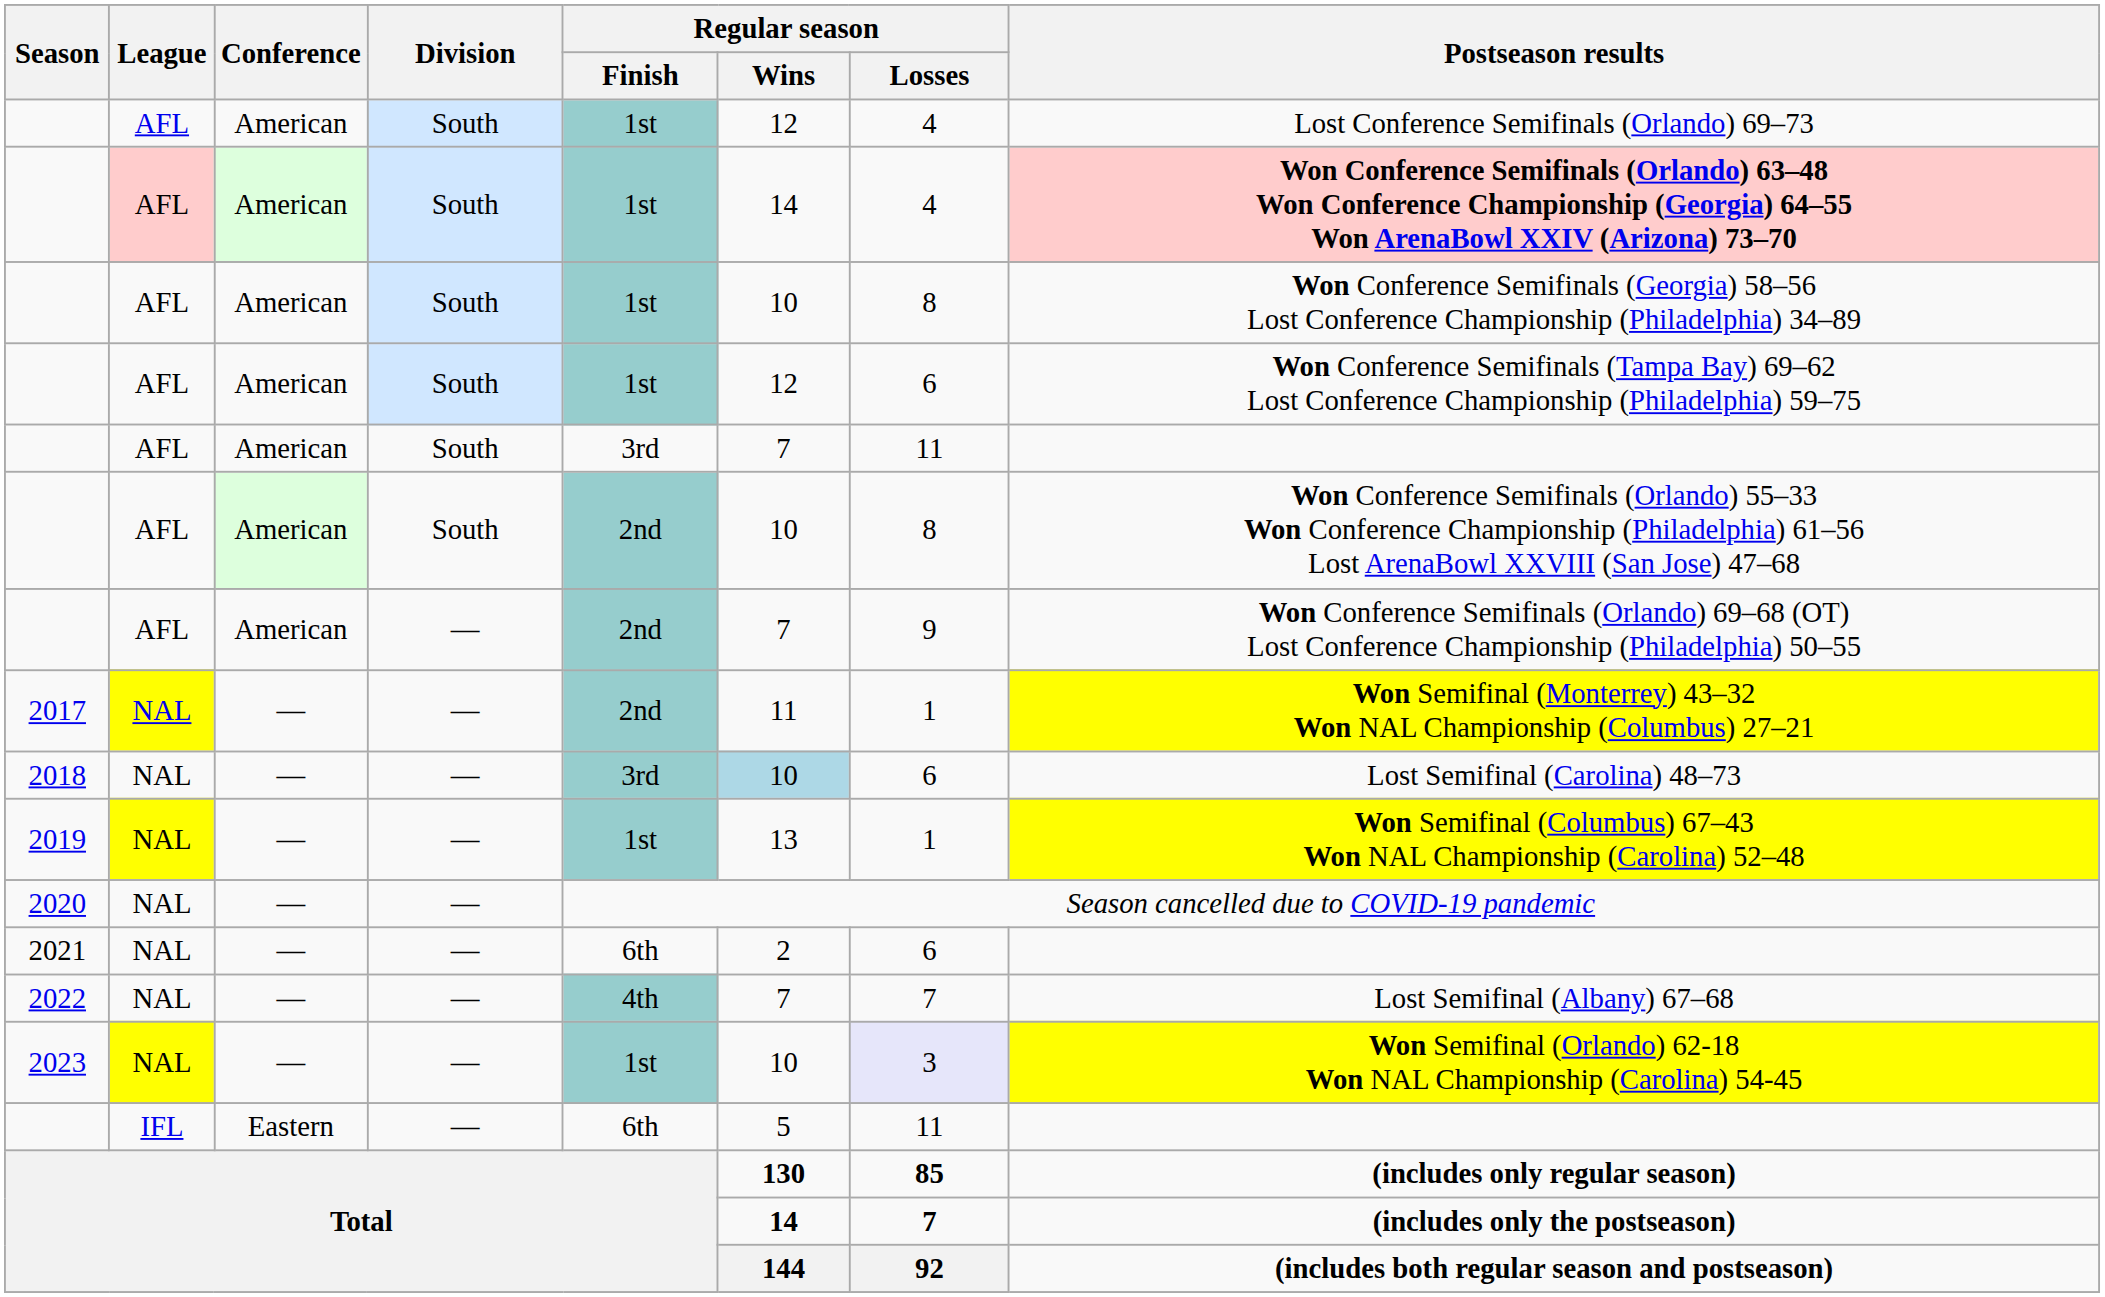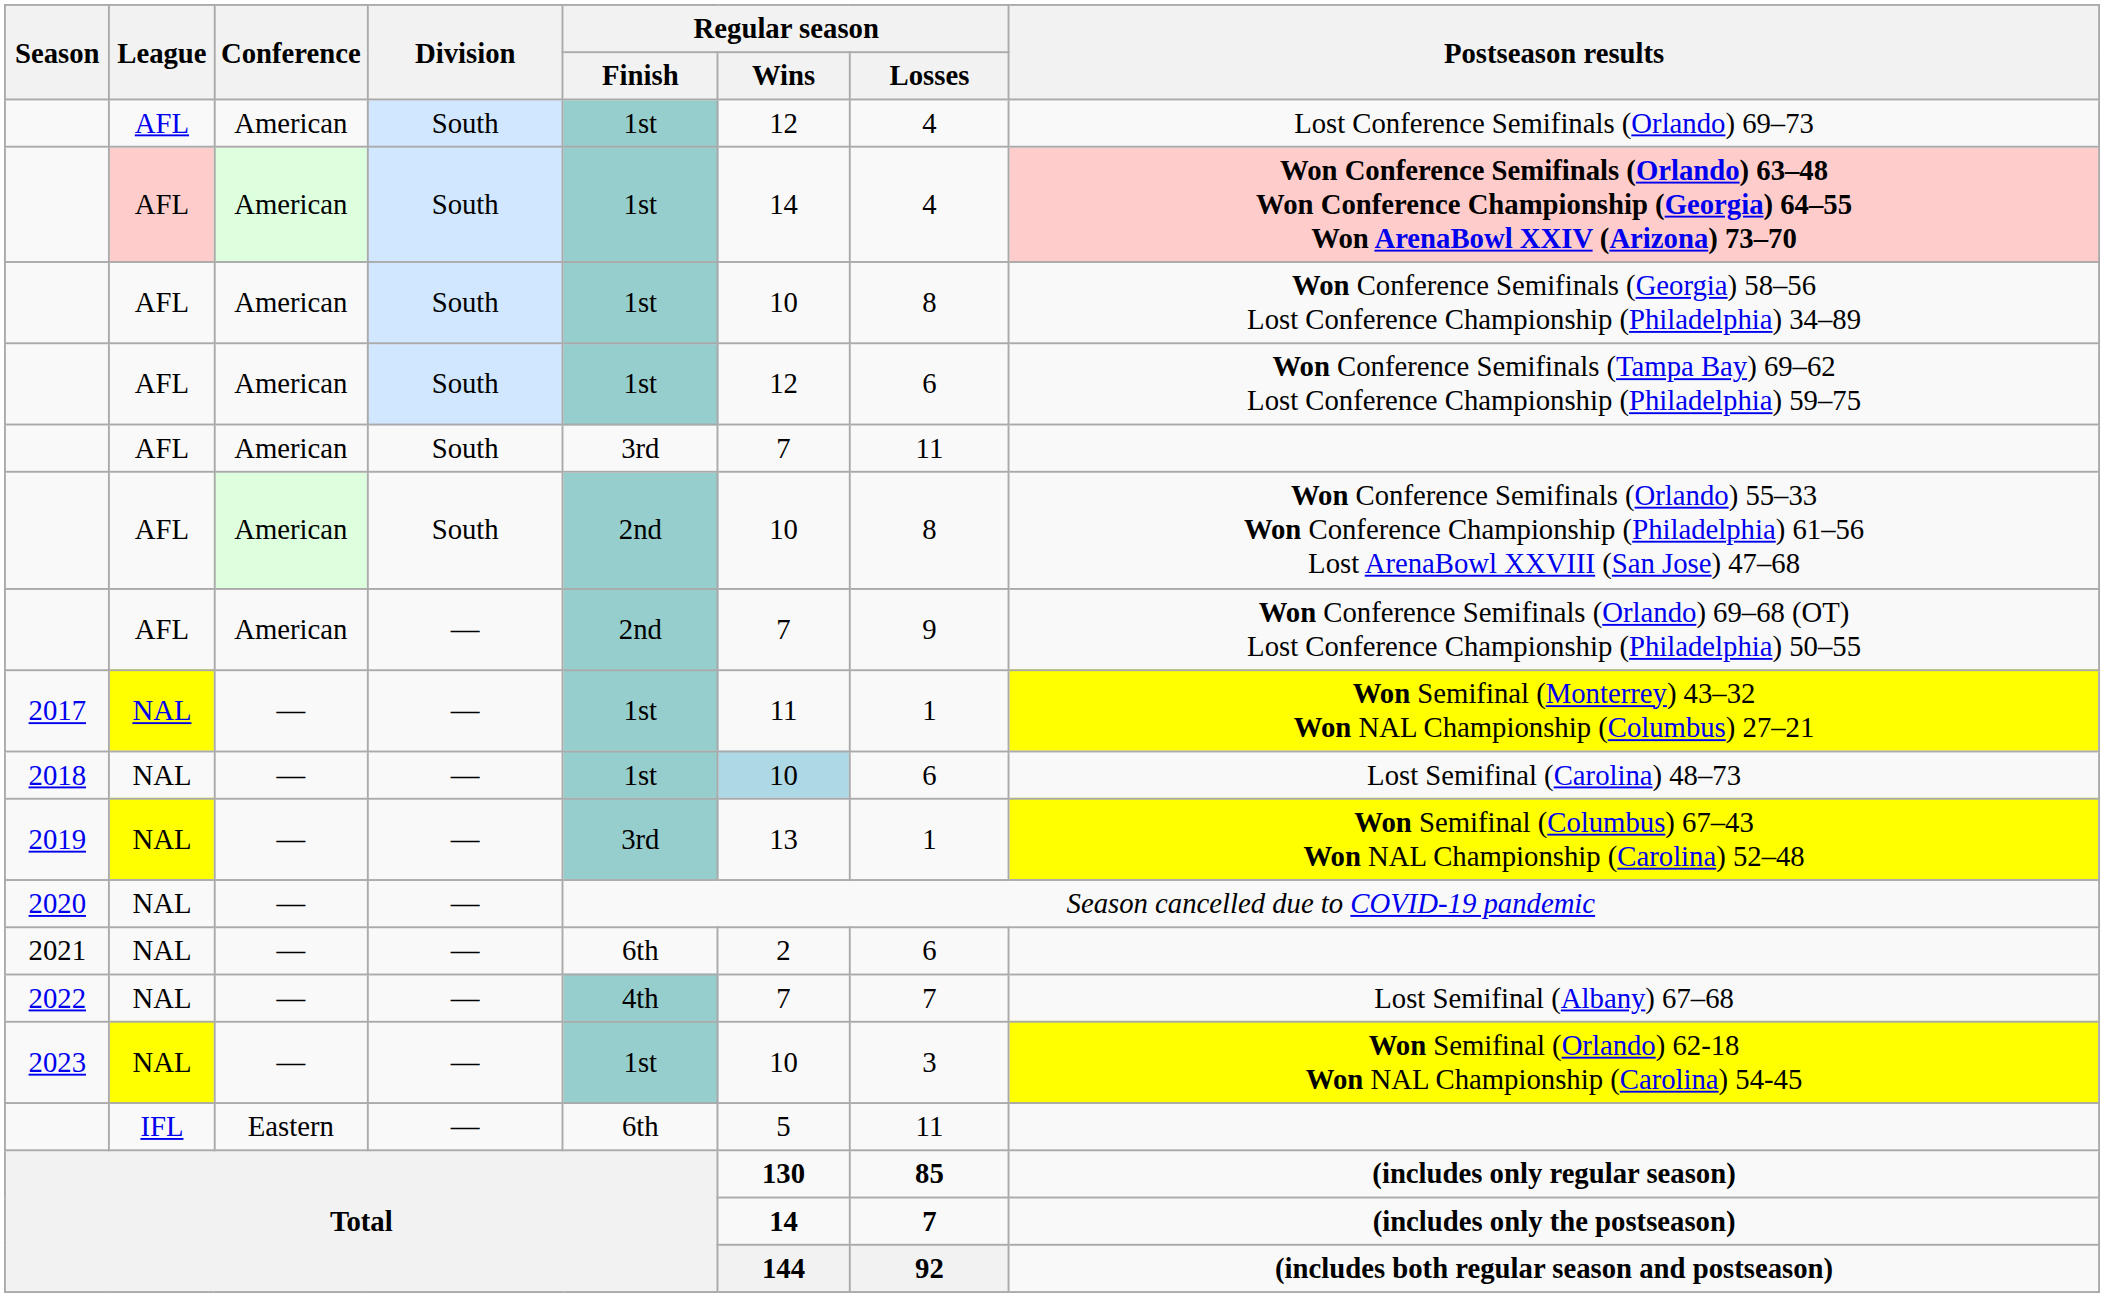 <table class="wikitable" style="font-size: 95%; width:70%; text-align:center">
 <tr>
 <th rowspan="2" style="width:5%;">Season</th>
 <th rowspan="2" style="width:5%;">League</th>
 <th rowspan="2" style="width:5%;">Conference</th>
 <th rowspan="2">Division</th>
 <th colspan="3">Regular season</th>
 <th rowspan="2">Postseason results</th>
 </tr>
 <tr>
 <th>Finish</th>
 <th>Wins</th>
 <th>Losses</th>
 </tr>
 <tr>
 <td></td>
 <td><a href='#'>AFL</a></td>
 <td>American</td>
 <td bgcolor="#D0E7FF">South</td>
 <td bgcolor="#96CDCD">1st</td>
 <td>12</td>
 <td>4</td>
 <td>Lost Conference Semifinals (<a href='#'>Orlando</a>) 69–73</td>
 </tr>
 <tr>
 <td></td>
 <td bgcolor="#FFCCCC">AFL</td>
 <td bgcolor="#DDFFDD">American</td>
 <td bgcolor="#D0E7FF">South</td>
 <td bgcolor="#96CDCD">1st</td>
 <td>14</td>
 <td>4</td>
 <td bgcolor="#FFCCCC"><strong>Won Conference Semifinals (<a href='#'>Orlando</a>) 63–48 <br> Won Conference Championship (<a href='#'>Georgia</a>) 64–55 <br> Won <a href='#'>ArenaBowl XXIV</a> (<a href='#'>Arizona</a>) 73–70</strong></td>
 </tr>
 <tr>
 <td></td>
 <td>AFL</td>
 <td>American</td>
 <td bgcolor="#D0E7FF">South</td>
 <td bgcolor="#96CDCD">1st</td>
 <td>10</td>
 <td>8</td>
 <td><strong>Won</strong> Conference Semifinals (<a href='#'>Georgia</a>) 58–56 <br> Lost Conference Championship (<a href='#'>Philadelphia</a>) 34–89</td>
 </tr>
 <tr>
 <td></td>
 <td>AFL</td>
 <td>American</td>
 <td bgcolor="#D0E7FF">South</td>
 <td bgcolor="#96CDCD">1st</td>
 <td>12</td>
 <td>6</td>
 <td><strong>Won</strong> Conference Semifinals (<a href='#'>Tampa Bay</a>) 69–62 <br> Lost Conference Championship (<a href='#'>Philadelphia</a>) 59–75</td>
 </tr>
 <tr>
 <td></td>
 <td>AFL</td>
 <td>American</td>
 <td>South</td>
 <td>3rd</td>
 <td>7</td>
 <td>11</td>
 <td></td>
 </tr>
 <tr>
 <td></td>
 <td>AFL</td>
 <td bgcolor="#DDFFDD">American</td>
 <td>South</td>
 <td bgcolor="#96CDCD">2nd</td>
 <td>10</td>
 <td>8</td>
 <td><strong>Won</strong> Conference Semifinals (<a href='#'>Orlando</a>) 55–33 <br> <strong>Won</strong> Conference Championship (<a href='#'>Philadelphia</a>) 61–56 <br> Lost <a href='#'>ArenaBowl XXVIII</a> (<a href='#'>San Jose</a>) 47–68</td>
 </tr>
 <tr>
 <td></td>
 <td>AFL</td>
 <td>American</td>
 <td>—</td>
 <td bgcolor="#96CDCD">2nd</td>
 <td>7</td>
 <td>9</td>
 <td><strong>Won</strong> Conference Semifinals (<a href='#'>Orlando</a>) 69–68 (OT) <br> Lost Conference Championship (<a href='#'>Philadelphia</a>) 50–55</td>
 </tr>
 <tr>
 <td><a href='#'>2017</a></td>
 <td bgcolor="#FFFF00"><a href='#'>NAL</a></td>
 <td>—</td>
 <td>—</td>
-<td bgcolor="#96CDCD">2nd</td>
+<td bgcolor="#96CDCD">1st</td>
 <td>11</td>
 <td>1</td>
 <td bgcolor="#FFFF00"><strong>Won</strong> Semifinal (<a href='#'>Monterrey</a>) 43–32<br><strong>Won</strong> NAL Championship (<a href='#'>Columbus</a>) 27–21</td>
 </tr>
 <tr>
 <td><a href='#'>2018</a></td>
 <td>NAL</td>
 <td>—</td>
 <td>—</td>
-<td bgcolor="#96CDCD">3rd</td>
+<td bgcolor="#96CDCD">1st</td>
 <td style="background: lightblue;">10</td>
 <td>6</td>
 <td>Lost Semifinal (<a href='#'>Carolina</a>) 48–73</td>
 </tr>
 <tr>
 <td><a href='#'>2019</a></td>
 <td bgcolor="#FFFF00">NAL</td>
 <td>—</td>
 <td>—</td>
-<td bgcolor="#96CDCD">1st</td>
+<td bgcolor="#96CDCD">3rd</td>
 <td>13</td>
 <td>1</td>
 <td bgcolor="#FFFF00"><strong>Won</strong> Semifinal (<a href='#'>Columbus</a>) 67–43<br><strong>Won</strong> NAL Championship (<a href='#'>Carolina</a>) 52–48</td>
 </tr>
 <tr>
 <td><a href='#'>2020</a></td>
 <td>NAL</td>
 <td>—</td>
 <td>—</td>
 <td colspan=4;><em>Season cancelled due to <a href='#'>COVID-19 pandemic</a></em></td>
 </tr>
 <tr>
 <td>2021</td>
 <td>NAL</td>
 <td>—</td>
 <td>—</td>
 <td>6th</td>
 <td>2</td>
 <td>6</td>
 <td></td>
 </tr>
 <tr>
 <td><a href='#'>2022</a></td>
 <td>NAL</td>
 <td>—</td>
 <td>—</td>
 <td bgcolor="#96CDCD">4th</td>
 <td>7</td>
 <td>7</td>
 <td>Lost Semifinal (<a href='#'>Albany</a>) 67–68</td>
 </tr>
 <tr>
 <td><a href='#'>2023</a></td>
 <td bgcolor="#FFFF00">NAL</td>
 <td>—</td>
 <td>—</td>
 <td bgcolor="#96CDCD">1st</td>
 <td>10</td>
-<td style="background: lavender;">3</td>
+<td>3</td>
 <td bgcolor="#FFFF00"><strong>Won</strong> Semifinal (<a href='#'>Orlando</a>) 62-18<br> <strong>Won</strong> NAL Championship (<a href='#'>Carolina</a>) 54-45</td>
 </tr>
 <tr>
 <td></td>
 <td><a href='#'> IFL</a></td>
 <td>Eastern</td>
 <td>—</td>
 <td>6th</td>
 <td>5</td>
 <td>11</td>
 <td></td>
 </tr>
 <tr>
 <th align="center" rowspan="3" colspan="5">Total</th>
 <td align="center"><strong>130</strong></td>
 <td align="center"><strong>85</strong></td>
 <td><strong>(includes only regular season)</strong></td>
 </tr>
 <tr>
 <td align="center"><strong>14</strong></td>
 <td align="center"><strong>7</strong></td>
 <td colspan="2"><strong>(includes only the postseason)</strong></td>
 </tr>
 <tr>
 <th align="center">144</th>
 <th align="center">92</th>
 <td colspan="2"><strong>(includes both regular season and postseason)</strong></td>
 </tr>
 </table>
